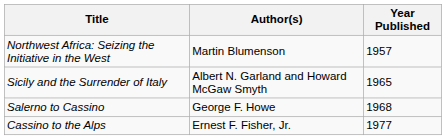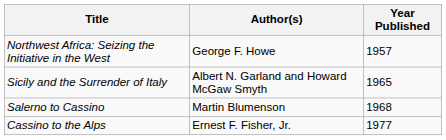 <table class="wikitable sortable" border="1">
 <tr>
 <th>Title</th>
 <th>Author(s)</th>
 <th>Year Published</th>
 </tr>
 <tr>
 <td><em>Northwest Africa: Seizing the Initiative in the West</em></td>
-<td>Martin Blumenson</td>
+<td>George F. Howe</td>
 <td>1957</td>
 </tr>
 <tr>
 <td><em>Sicily and the Surrender of Italy</em></td>
 <td>Albert N. Garland and Howard McGaw Smyth</td>
 <td>1965</td>
 </tr>
 <tr>
 <td><em>Salerno to Cassino</em></td>
-<td>George F. Howe</td>
+<td>Martin Blumenson</td>
 <td>1968</td>
 </tr>
 <tr>
 <td><em>Cassino to the Alps</em></td>
 <td>Ernest F. Fisher, Jr.</td>
 <td>1977</td>
 </tr>
 </table>
